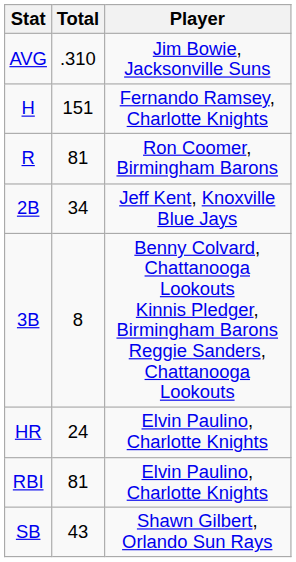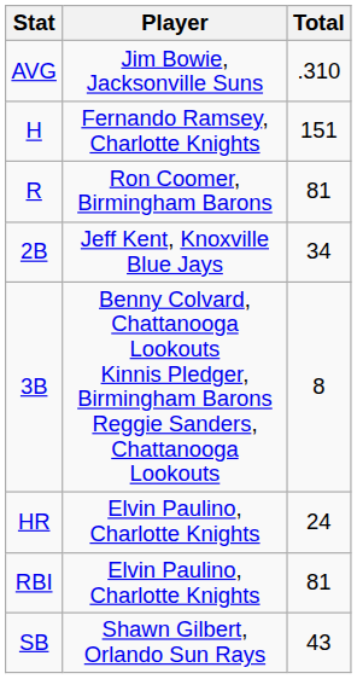 <table class="wikitable" width="40%" style="text-align:center;">
 <tr>
 <th width="5%">Stat</th>
+<th width="60%">Player</th>
 <th width="5%">Total</th>
-<th width="60%">Player</th>
 </tr>
 <tr>
 <td><a href='#'>AVG</a></td>
+<td><a href='#'>Jim Bowie</a>, <a href='#'>Jacksonville Suns</a></td>
 <td>.310</td>
-<td><a href='#'>Jim Bowie</a>, <a href='#'>Jacksonville Suns</a></td>
 </tr>
 <tr>
 <td><a href='#'>H</a></td>
+<td><a href='#'>Fernando Ramsey</a>, <a href='#'>Charlotte Knights</a></td>
 <td>151</td>
-<td><a href='#'>Fernando Ramsey</a>, <a href='#'>Charlotte Knights</a></td>
 </tr>
 <tr>
 <td><a href='#'>R</a></td>
+<td><a href='#'>Ron Coomer</a>, <a href='#'>Birmingham Barons</a></td>
 <td>81</td>
-<td><a href='#'>Ron Coomer</a>, <a href='#'>Birmingham Barons</a></td>
 </tr>
 <tr>
 <td><a href='#'>2B</a></td>
+<td><a href='#'>Jeff Kent</a>, <a href='#'>Knoxville Blue Jays</a></td>
 <td>34</td>
-<td><a href='#'>Jeff Kent</a>, <a href='#'>Knoxville Blue Jays</a></td>
 </tr>
 <tr>
 <td><a href='#'>3B</a></td>
+<td><a href='#'>Benny Colvard</a>, <a href='#'>Chattanooga Lookouts</a> <br> <a href='#'>Kinnis Pledger</a>, <a href='#'>Birmingham Barons</a> <br> <a href='#'>Reggie Sanders</a>, <a href='#'>Chattanooga Lookouts</a></td>
 <td>8</td>
-<td><a href='#'>Benny Colvard</a>, <a href='#'>Chattanooga Lookouts</a> <br> <a href='#'>Kinnis Pledger</a>, <a href='#'>Birmingham Barons</a> <br> <a href='#'>Reggie Sanders</a>, <a href='#'>Chattanooga Lookouts</a></td>
 </tr>
 <tr>
 <td><a href='#'>HR</a></td>
+<td><a href='#'>Elvin Paulino</a>, <a href='#'>Charlotte Knights</a></td>
 <td>24</td>
-<td><a href='#'>Elvin Paulino</a>, <a href='#'>Charlotte Knights</a></td>
 </tr>
 <tr>
 <td><a href='#'>RBI</a></td>
+<td><a href='#'>Elvin Paulino</a>, <a href='#'>Charlotte Knights</a></td>
 <td>81</td>
-<td><a href='#'>Elvin Paulino</a>, <a href='#'>Charlotte Knights</a></td>
 </tr>
 <tr>
 <td><a href='#'>SB</a></td>
+<td><a href='#'>Shawn Gilbert</a>, <a href='#'>Orlando Sun Rays</a></td>
 <td>43</td>
-<td><a href='#'>Shawn Gilbert</a>, <a href='#'>Orlando Sun Rays</a></td>
 </tr>
 </table>
